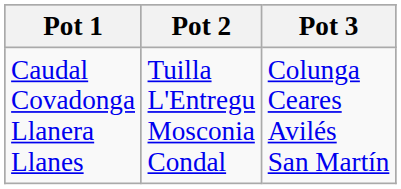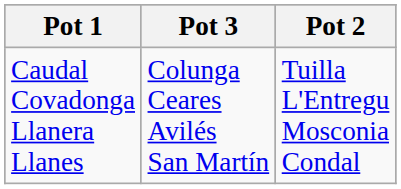 <table class=wikitable>
 <tr>
 <th>Pot 1</th>
+<th>Pot 3</th>
 <th>Pot 2</th>
-<th>Pot 3</th>
 </tr>
 <tr>
 <td><a href='#'>Caudal</a><br><a href='#'>Covadonga</a><br><a href='#'>Llanera</a><br><a href='#'>Llanes</a></td>
+<td><a href='#'>Colunga</a><br><a href='#'>Ceares</a><br><a href='#'>Avilés</a><br><a href='#'>San Martín</a></td>
 <td><a href='#'>Tuilla</a><br><a href='#'>L'Entregu</a><br><a href='#'>Mosconia</a><br><a href='#'>Condal</a></td>
-<td><a href='#'>Colunga</a><br><a href='#'>Ceares</a><br><a href='#'>Avilés</a><br><a href='#'>San Martín</a></td>
 </tr>
 </table>
